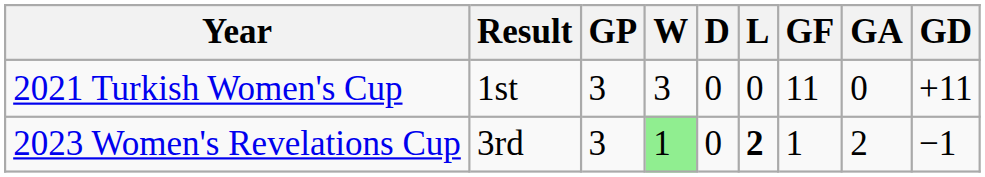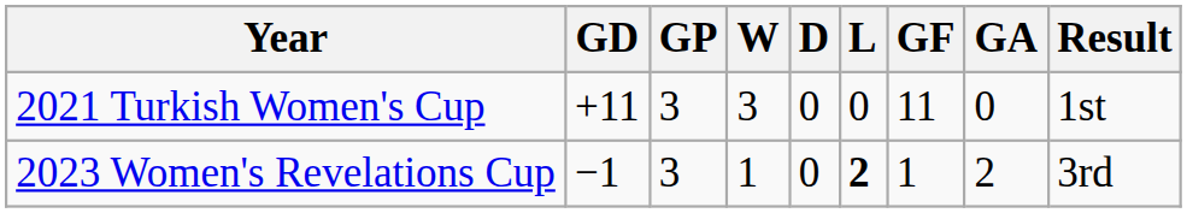 <table class="wikitable">
 <tr>
 <th>Year</th>
-<th>Result</th>
+<th>GD</th>
 <th>GP</th>
 <th>W</th>
 <th>D</th>
 <th>L</th>
 <th>GF</th>
 <th>GA</th>
-<th>GD</th>
+<th>Result</th>
 </tr>
 <tr>
 <td><a href='#'>2021 Turkish Women's Cup</a></td>
-<td>1st</td>
+<td>+11</td>
 <td>3</td>
 <td>3</td>
 <td>0</td>
 <td>0</td>
 <td>11</td>
 <td>0</td>
-<td>+11</td>
+<td>1st</td>
 </tr>
 <tr>
 <td><a href='#'>2023 Women's Revelations Cup</a></td>
-<td>3rd</td>
+<td>−1</td>
 <td>3</td>
-<td style="background: lightgreen;">1</td>
+<td>1</td>
 <td>0</td>
 <td><strong>2</strong></td>
 <td>1</td>
 <td>2</td>
-<td>−1</td>
+<td>3rd</td>
 </tr>
 </table>
